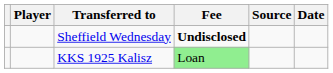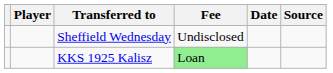 <table class="wikitable plainrowheaders sortable">
 <tr>
 <th></th>
 <th scope="col">Player</th>
 <th>Transferred to</th>
 <th style="width: 80px;">Fee</th>
+<th scope="col">Date</th>
 <th scope="col">Source</th>
-<th scope="col">Date</th>
 </tr>
 <tr>
 <td align="center"></td>
 <td> </td>
 <td> <a href='#'>Sheffield Wednesday</a></td>
-<td><strong>Undisclosed</strong></td>
+<td>Undisclosed</td>
 <td></td>
 <td></td>
 </tr>
 <tr>
 <td align="center"></td>
 <td> </td>
 <td> <a href='#'>KKS 1925 Kalisz</a></td>
 <td style="background: lightgreen;">Loan</td>
 <td></td>
 <td></td>
 </tr>
 </table>
